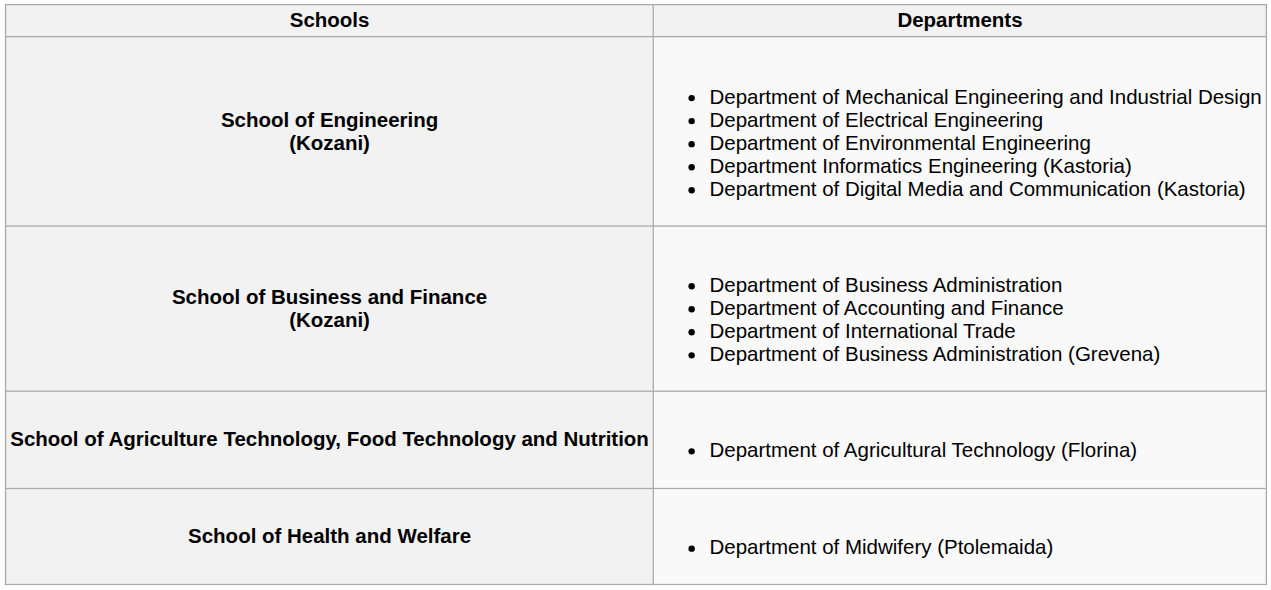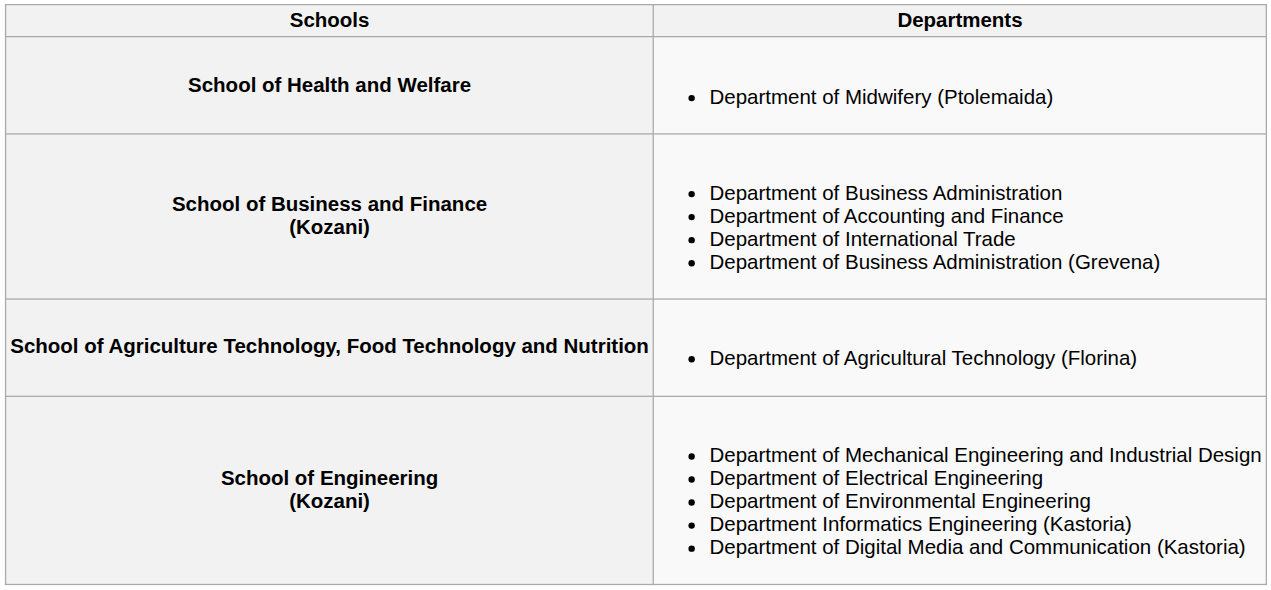 <table class="wikitable" style="margin: 1em auto;">
 <tr>
 <th>Schools</th>
 <th>Departments</th>
 </tr>
 <tr>
-<th>School of Engineering<br>(Kozani)</th>
-<td><br><ul><li>Department of Mechanical Engineering and Industrial Design</li><li>Department of Electrical Engineering</li><li>Department of Environmental Engineering</li><li>Department Informatics Engineering (Kastoria)</li><li>Department of Digital Media and Communication (Kastoria)</li></ul></td>
+<th>School of Health and Welfare</th>
+<td><br><ul><li>Department of Midwifery (Ptolemaida)</li></ul></td>
 </tr>
 <tr>
 <th>School of Business and Finance<br>(Kozani)</th>
 <td><br><ul><li>Department of Business Administration</li><li>Department of Accounting and Finance</li><li>Department of International Trade</li><li>Department of Business Administration (Grevena)</li></ul></td>
 </tr>
 <tr>
 <th>School of Agriculture Technology, Food Technology and Nutrition</th>
 <td><br><ul><li>Department of Agricultural Technology (Florina)</li></ul></td>
 </tr>
 <tr>
-<th>School of Health and Welfare</th>
-<td><br><ul><li>Department of Midwifery (Ptolemaida)</li></ul></td>
+<th>School of Engineering<br>(Kozani)</th>
+<td><br><ul><li>Department of Mechanical Engineering and Industrial Design</li><li>Department of Electrical Engineering</li><li>Department of Environmental Engineering</li><li>Department Informatics Engineering (Kastoria)</li><li>Department of Digital Media and Communication (Kastoria)</li></ul></td>
 </tr>
 </table>
